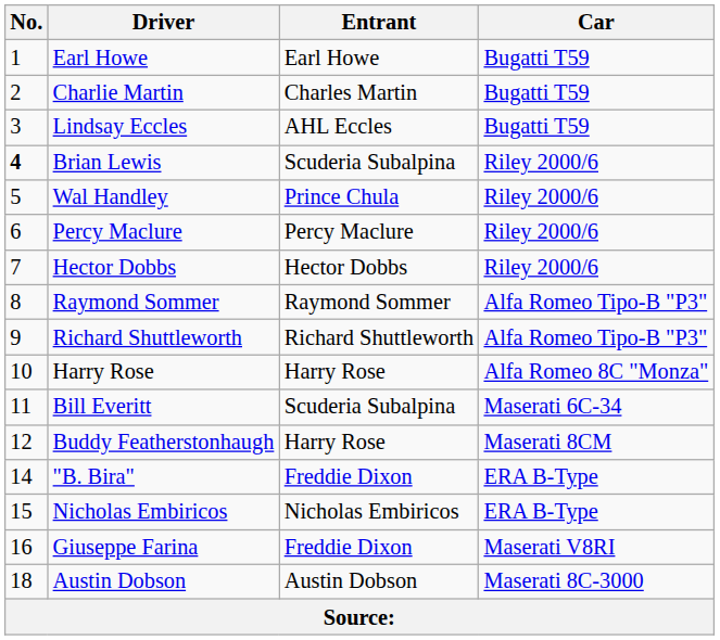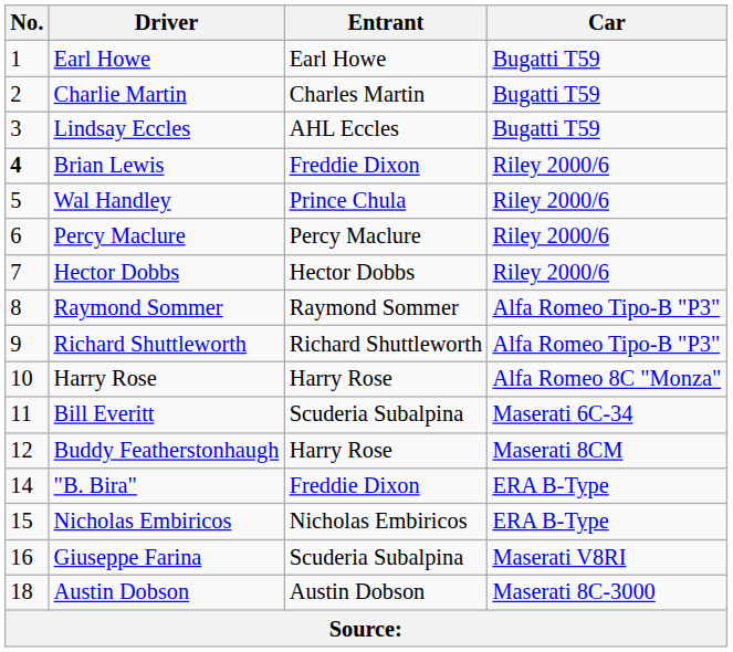 <table class="wikitable sortable">
 <tr>
 <th>No.</th>
 <th>Driver</th>
 <th>Entrant</th>
 <th>Car</th>
 </tr>
 <tr>
 <td>1</td>
 <td> <a href='#'>Earl Howe</a></td>
 <td>Earl Howe</td>
 <td><a href='#'>Bugatti T59</a></td>
 </tr>
 <tr>
 <td>2</td>
 <td> <a href='#'>Charlie Martin</a></td>
 <td>Charles Martin</td>
 <td><a href='#'>Bugatti T59</a></td>
 </tr>
 <tr>
 <td>3</td>
 <td> <a href='#'>Lindsay Eccles</a></td>
 <td>AHL Eccles</td>
 <td><a href='#'>Bugatti T59</a></td>
 </tr>
 <tr>
 <td><strong>4</strong></td>
 <td> <a href='#'>Brian Lewis</a></td>
-<td>Scuderia Subalpina</td>
+<td><a href='#'>Freddie Dixon</a></td>
 <td><a href='#'>Riley 2000/6</a></td>
 </tr>
 <tr>
 <td>5</td>
 <td> <a href='#'>Wal Handley</a></td>
 <td><a href='#'>Prince Chula</a></td>
 <td><a href='#'>Riley 2000/6</a></td>
 </tr>
 <tr>
 <td>6</td>
 <td> <a href='#'>Percy Maclure</a></td>
 <td>Percy Maclure</td>
 <td><a href='#'>Riley 2000/6</a></td>
 </tr>
 <tr>
 <td>7</td>
 <td> <a href='#'>Hector Dobbs</a></td>
 <td>Hector Dobbs</td>
 <td><a href='#'>Riley 2000/6</a></td>
 </tr>
 <tr>
 <td>8</td>
 <td> <a href='#'>Raymond Sommer</a></td>
 <td>Raymond Sommer</td>
 <td><a href='#'>Alfa Romeo Tipo-B "P3"</a></td>
 </tr>
 <tr>
 <td>9</td>
 <td> <a href='#'>Richard Shuttleworth</a></td>
 <td>Richard Shuttleworth</td>
 <td><a href='#'>Alfa Romeo Tipo-B "P3"</a></td>
 </tr>
 <tr>
 <td>10</td>
 <td> Harry Rose</td>
 <td>Harry Rose</td>
 <td><a href='#'>Alfa Romeo 8C "Monza"</a></td>
 </tr>
 <tr>
 <td>11</td>
 <td> <a href='#'>Bill Everitt</a></td>
 <td>Scuderia Subalpina</td>
 <td><a href='#'>Maserati 6C-34</a></td>
 </tr>
 <tr>
 <td>12</td>
 <td> <a href='#'>Buddy Featherstonhaugh</a></td>
 <td>Harry Rose</td>
 <td><a href='#'>Maserati 8CM</a></td>
 </tr>
 <tr>
 <td>14</td>
 <td> <a href='#'>"B. Bira"</a></td>
 <td><a href='#'>Freddie Dixon</a></td>
 <td><a href='#'>ERA B-Type</a></td>
 </tr>
 <tr>
 <td>15</td>
 <td> <a href='#'>Nicholas Embiricos</a></td>
 <td>Nicholas Embiricos</td>
 <td><a href='#'>ERA B-Type</a></td>
 </tr>
 <tr>
 <td>16</td>
 <td> <a href='#'>Giuseppe Farina</a></td>
-<td><a href='#'>Freddie Dixon</a></td>
+<td>Scuderia Subalpina</td>
 <td><a href='#'>Maserati V8RI</a></td>
 </tr>
 <tr>
 <td>18</td>
 <td> <a href='#'>Austin Dobson</a></td>
 <td>Austin Dobson</td>
 <td><a href='#'>Maserati 8C-3000</a></td>
 </tr>
 <tr>
 <th colspan="4">Source:</th>
 </tr>
 </table>
